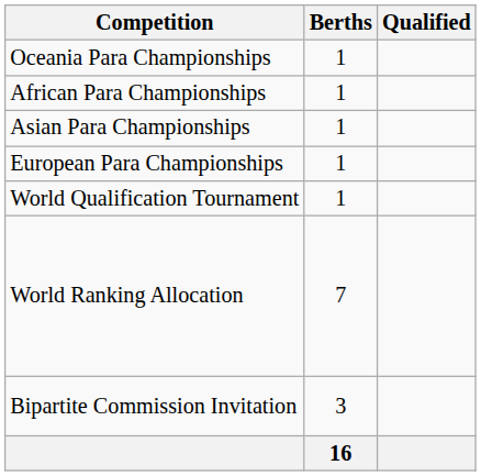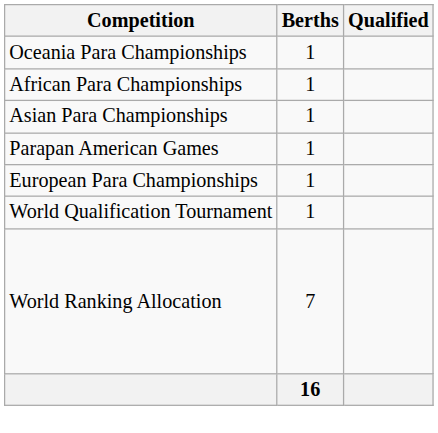 <table class="wikitable">
 <tr>
 <th>Competition</th>
 <th>Berths</th>
 <th>Qualified</th>
 </tr>
 <tr>
 <td>Oceania Para Championships</td>
 <td align="center">1</td>
 <td></td>
 </tr>
 <tr>
 <td>African Para Championships</td>
 <td align="center">1</td>
 <td></td>
 </tr>
 <tr>
 <td>Asian Para Championships</td>
 <td align="center">1</td>
 <td></td>
 </tr>
 <tr>
+<td>Parapan American Games</td>
+<td align="center">1</td>
+<td><s></s><br></td>
+</tr>
+<tr>
 <td>European Para Championships</td>
 <td align="center">1</td>
 <td></td>
 </tr>
 <tr>
 <td>World Qualification Tournament</td>
 <td align="center">1</td>
 <td></td>
 </tr>
 <tr>
 <td>World Ranking Allocation</td>
 <td align="center">7</td>
 <td><br><br><br><br><br><br></td>
 </tr>
 <tr>
-<td>Bipartite Commission Invitation</td>
-<td align="center">3</td>
-<td><br><br></td>
-</tr>
-<tr>
 <th></th>
 <th>16</th>
 <th></th>
 </tr>
 </table>
